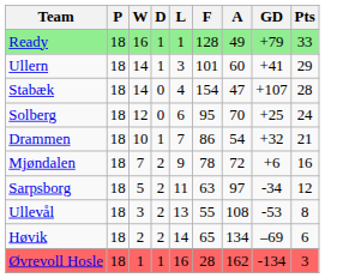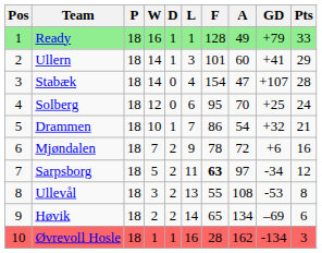 <table class="wikitable sortable" style="text-align: center;">
 <tr>
+<th>Pos</th>
 <th>Team</th>
 <th>P</th>
 <th>W</th>
 <th>D</th>
 <th>L</th>
 <th>F</th>
 <th>A</th>
 <th>GD</th>
 <th>Pts</th>
 </tr>
 <tr style="background:#90EE90;">
+<td>1</td>
 <td align="left"><a href='#'>Ready</a></td>
 <td>18</td>
 <td>16</td>
 <td>1</td>
 <td>1</td>
 <td>128</td>
 <td>49</td>
 <td>+79</td>
 <td>33</td>
 </tr>
 <tr>
+<td>2</td>
 <td align="left"><a href='#'>Ullern</a></td>
 <td>18</td>
 <td>14</td>
 <td>1</td>
 <td>3</td>
 <td>101</td>
 <td>60</td>
 <td>+41</td>
 <td>29</td>
 </tr>
 <tr>
+<td>3</td>
 <td align="left"><a href='#'>Stabæk</a></td>
 <td>18</td>
 <td>14</td>
 <td>0</td>
 <td>4</td>
 <td>154</td>
 <td>47</td>
 <td>+107</td>
 <td>28</td>
 </tr>
 <tr>
+<td>4</td>
 <td align="left"><a href='#'>Solberg</a></td>
 <td>18</td>
 <td>12</td>
 <td>0</td>
 <td>6</td>
 <td>95</td>
 <td>70</td>
 <td>+25</td>
 <td>24</td>
 </tr>
 <tr>
+<td>5</td>
 <td align="left"><a href='#'>Drammen</a></td>
 <td>18</td>
 <td>10</td>
 <td>1</td>
 <td>7</td>
 <td>86</td>
 <td>54</td>
 <td>+32</td>
 <td>21</td>
 </tr>
 <tr>
+<td>6</td>
 <td align="left"><a href='#'>Mjøndalen</a></td>
 <td>18</td>
 <td>7</td>
 <td>2</td>
 <td>9</td>
 <td>78</td>
 <td>72</td>
 <td>+6</td>
 <td>16</td>
 </tr>
 <tr>
+<td>7</td>
 <td align="left"><a href='#'>Sarpsborg</a></td>
 <td>18</td>
 <td>5</td>
 <td>2</td>
 <td>11</td>
-<td>63</td>
+<td><strong>63</strong></td>
 <td>97</td>
 <td>-34</td>
 <td>12</td>
 </tr>
 <tr>
+<td>8</td>
 <td align="left"><a href='#'>Ullevål</a></td>
 <td>18</td>
 <td>3</td>
 <td>2</td>
 <td>13</td>
 <td>55</td>
 <td>108</td>
 <td>-53</td>
 <td>8</td>
 </tr>
 <tr>
+<td>9</td>
 <td align="left"><a href='#'>Høvik</a></td>
 <td>18</td>
 <td>2</td>
 <td>2</td>
 <td>14</td>
 <td>65</td>
 <td>134</td>
 <td>–69</td>
 <td>6</td>
 </tr>
 <tr style="background: #FF6666">
+<td>10</td>
 <td align="left"><a href='#'>Øvrevoll Hosle</a></td>
 <td>18</td>
 <td>1</td>
 <td>1</td>
 <td>16</td>
 <td>28</td>
 <td>162</td>
 <td>-134</td>
 <td>3</td>
 </tr>
 </table>
